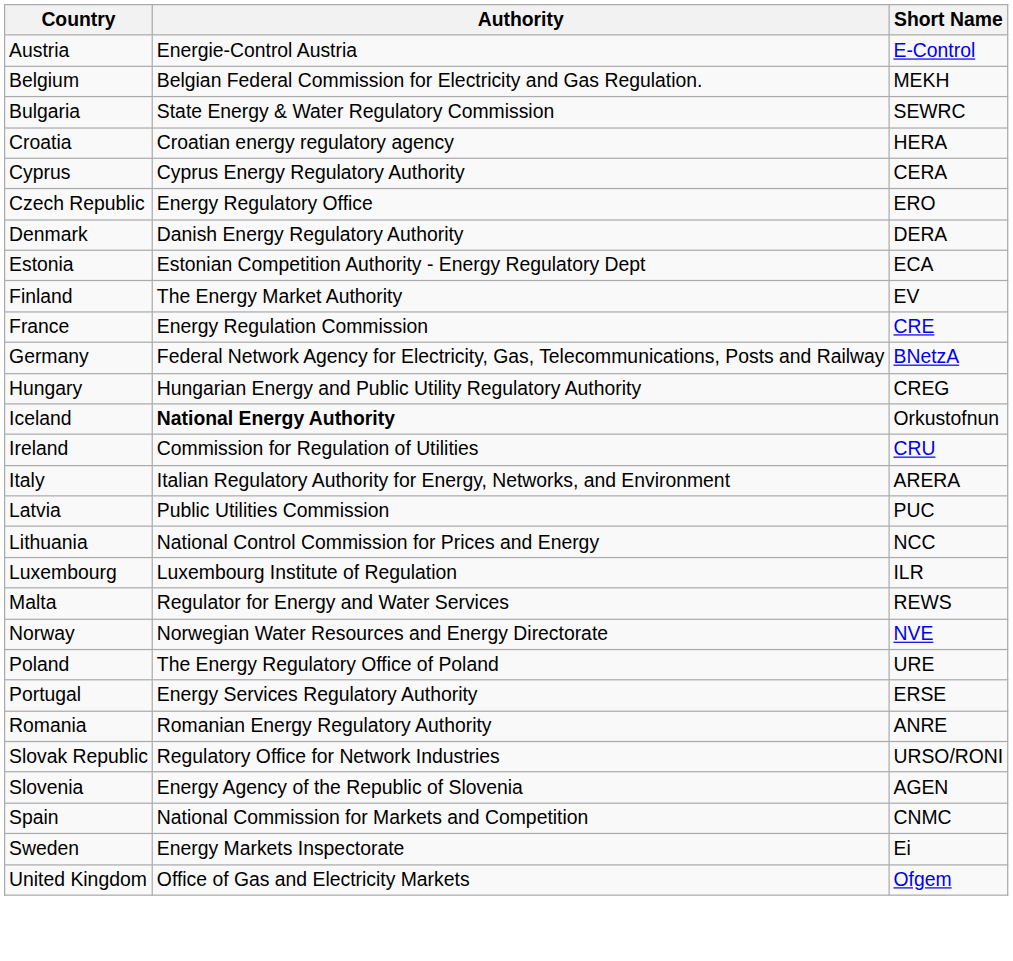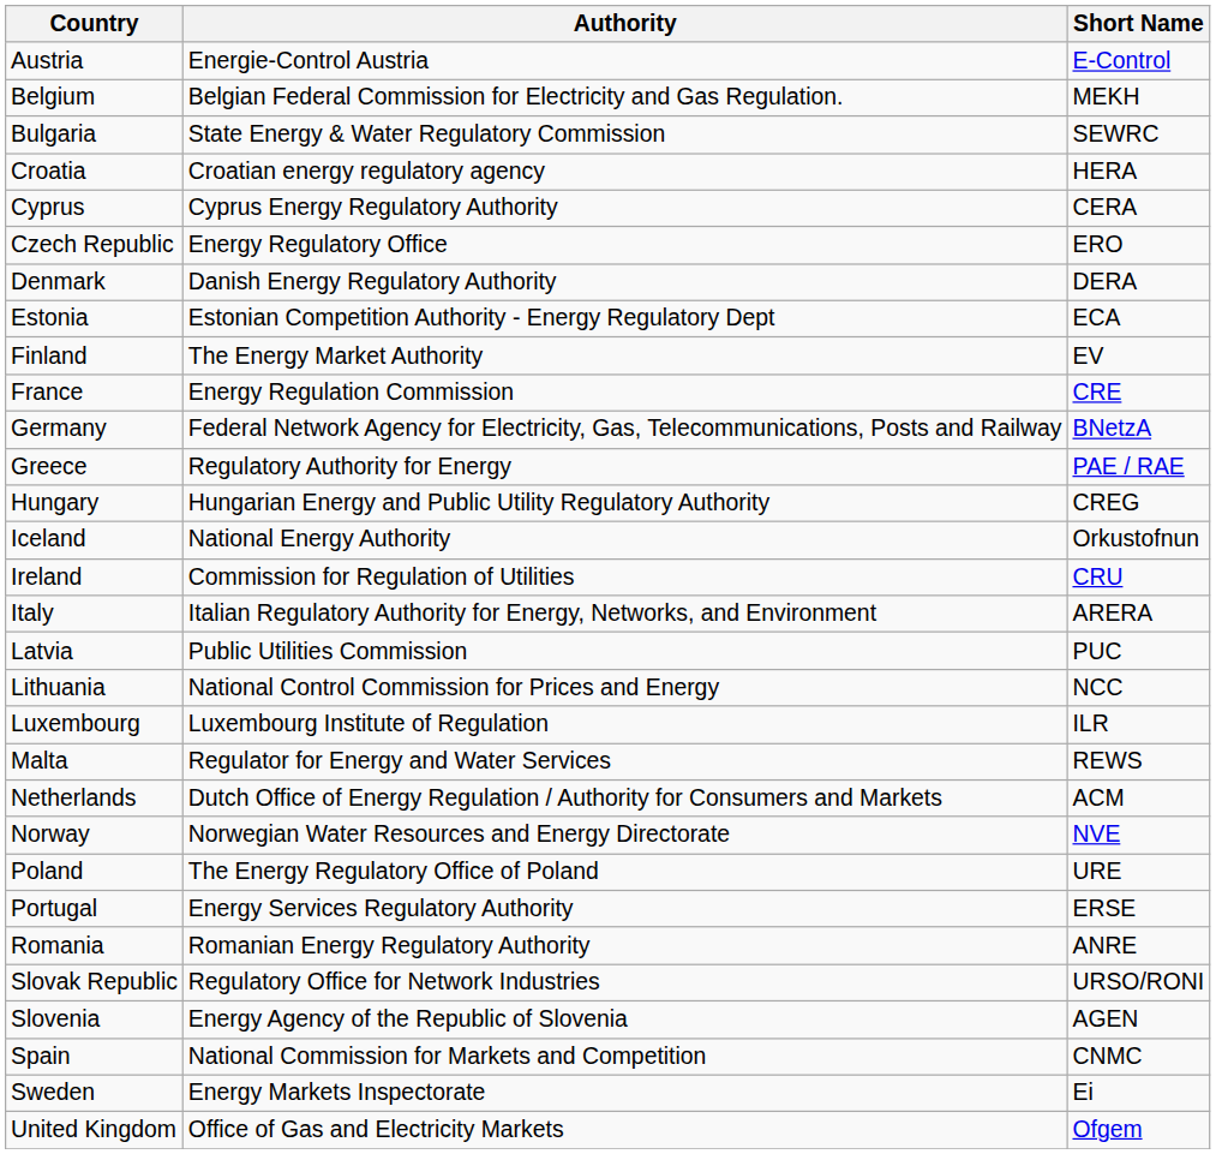 <table class="wikitable">
 <tr>
 <th>Country</th>
 <th>Authority</th>
 <th>Short Name</th>
 </tr>
 <tr>
 <td>Austria</td>
 <td>Energie-Control Austria</td>
 <td><a href='#'>E-Control</a></td>
 </tr>
 <tr>
 <td>Belgium</td>
 <td>Belgian Federal Commission for Electricity and Gas Regulation.</td>
 <td>MEKH</td>
 </tr>
 <tr>
 <td>Bulgaria</td>
 <td>State Energy & Water Regulatory Commission</td>
 <td>SEWRC</td>
 </tr>
 <tr>
 <td>Croatia</td>
 <td>Croatian energy regulatory agency</td>
 <td>HERA</td>
 </tr>
 <tr>
 <td>Cyprus</td>
 <td>Cyprus Energy Regulatory Authority</td>
 <td>CERA</td>
 </tr>
 <tr>
 <td>Czech Republic</td>
 <td>Energy Regulatory Office</td>
 <td>ERO</td>
 </tr>
 <tr>
 <td>Denmark</td>
 <td>Danish Energy Regulatory Authority</td>
 <td>DERA</td>
 </tr>
 <tr>
 <td>Estonia</td>
 <td>Estonian Competition Authority - Energy Regulatory Dept</td>
 <td>ECA</td>
 </tr>
 <tr>
 <td>Finland</td>
 <td>The Energy Market Authority</td>
 <td>EV</td>
 </tr>
 <tr>
 <td>France</td>
 <td>Energy Regulation Commission</td>
 <td><a href='#'>CRE</a></td>
 </tr>
 <tr>
 <td>Germany</td>
 <td>Federal Network Agency for Electricity, Gas, Telecommunications, Posts and Railway</td>
 <td><a href='#'>BNetzA</a></td>
 </tr>
 <tr>
+<td>Greece</td>
+<td>Regulatory Authority for Energy</td>
+<td><a href='#'>PAE / RAE</a></td>
+</tr>
+<tr>
 <td>Hungary</td>
 <td>Hungarian Energy and Public Utility Regulatory Authority</td>
 <td>CREG</td>
 </tr>
 <tr>
 <td>Iceland</td>
-<td><strong>National Energy Authority</strong></td>
+<td>National Energy Authority</td>
 <td>Orkustofnun</td>
 </tr>
 <tr>
 <td>Ireland</td>
 <td>Commission for Regulation of Utilities</td>
 <td><a href='#'>CRU</a></td>
 </tr>
 <tr>
 <td>Italy</td>
 <td>Italian Regulatory Authority for Energy, Networks, and Environment</td>
 <td>ARERA</td>
 </tr>
 <tr>
 <td>Latvia</td>
 <td>Public Utilities Commission</td>
 <td>PUC</td>
 </tr>
 <tr>
 <td>Lithuania</td>
 <td>National Control Commission for Prices and Energy</td>
 <td>NCC</td>
 </tr>
 <tr>
 <td>Luxembourg</td>
 <td>Luxembourg Institute of Regulation</td>
 <td>ILR</td>
 </tr>
 <tr>
 <td>Malta</td>
 <td>Regulator for Energy and Water Services</td>
 <td>REWS</td>
+</tr>
+<tr>
+<td>Netherlands</td>
+<td>Dutch Office of Energy Regulation / Authority for Consumers and Markets</td>
+<td>ACM</td>
 </tr>
 <tr>
 <td>Norway</td>
 <td>Norwegian Water Resources and Energy Directorate</td>
 <td><a href='#'>NVE</a></td>
 </tr>
 <tr>
 <td>Poland</td>
 <td>The Energy Regulatory Office of Poland</td>
 <td>URE</td>
 </tr>
 <tr>
 <td>Portugal</td>
 <td>Energy Services Regulatory Authority</td>
 <td>ERSE</td>
 </tr>
 <tr>
 <td>Romania</td>
 <td>Romanian Energy Regulatory Authority</td>
 <td>ANRE</td>
 </tr>
 <tr>
 <td>Slovak Republic</td>
 <td>Regulatory Office for Network Industries</td>
 <td>URSO/RONI</td>
 </tr>
 <tr>
 <td>Slovenia</td>
 <td>Energy Agency of the Republic of Slovenia</td>
 <td>AGEN</td>
 </tr>
 <tr>
 <td>Spain</td>
 <td>National Commission for Markets and Competition</td>
 <td>CNMC</td>
 </tr>
 <tr>
 <td>Sweden</td>
 <td>Energy Markets Inspectorate</td>
 <td>Ei</td>
 </tr>
 <tr>
 <td>United Kingdom</td>
 <td>Office of Gas and Electricity Markets</td>
 <td><a href='#'>Ofgem</a></td>
 </tr>
 </table>
